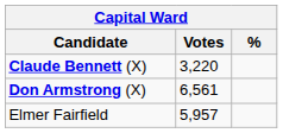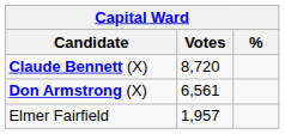 <table class="wikitable">
 <tr>
 <th colspan="3"><a href='#'>Capital Ward</a></th>
 </tr>
 <tr>
 <th style="width: 170px">Candidate</th>
 <th style="width: 50px">Votes</th>
 <th style="width: 40px">%</th>
 </tr>
 <tr>
 <td><strong><a href='#'>Claude Bennett</a></strong> (X)</td>
-<td>3,220</td>
+<td>8,720</td>
 <td></td>
 </tr>
 <tr>
 <td><strong><a href='#'>Don Armstrong</a></strong> (X)</td>
 <td>6,561</td>
 <td></td>
 </tr>
 <tr>
 <td>Elmer Fairfield</td>
-<td>5,957</td>
+<td>1,957</td>
 <td></td>
 </tr>
 </table>
